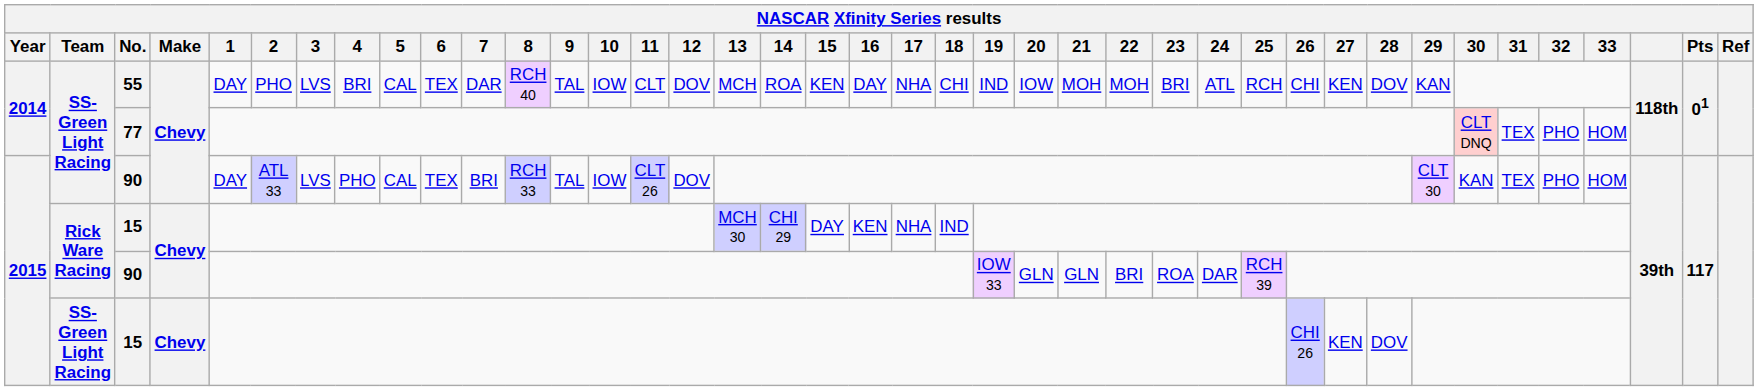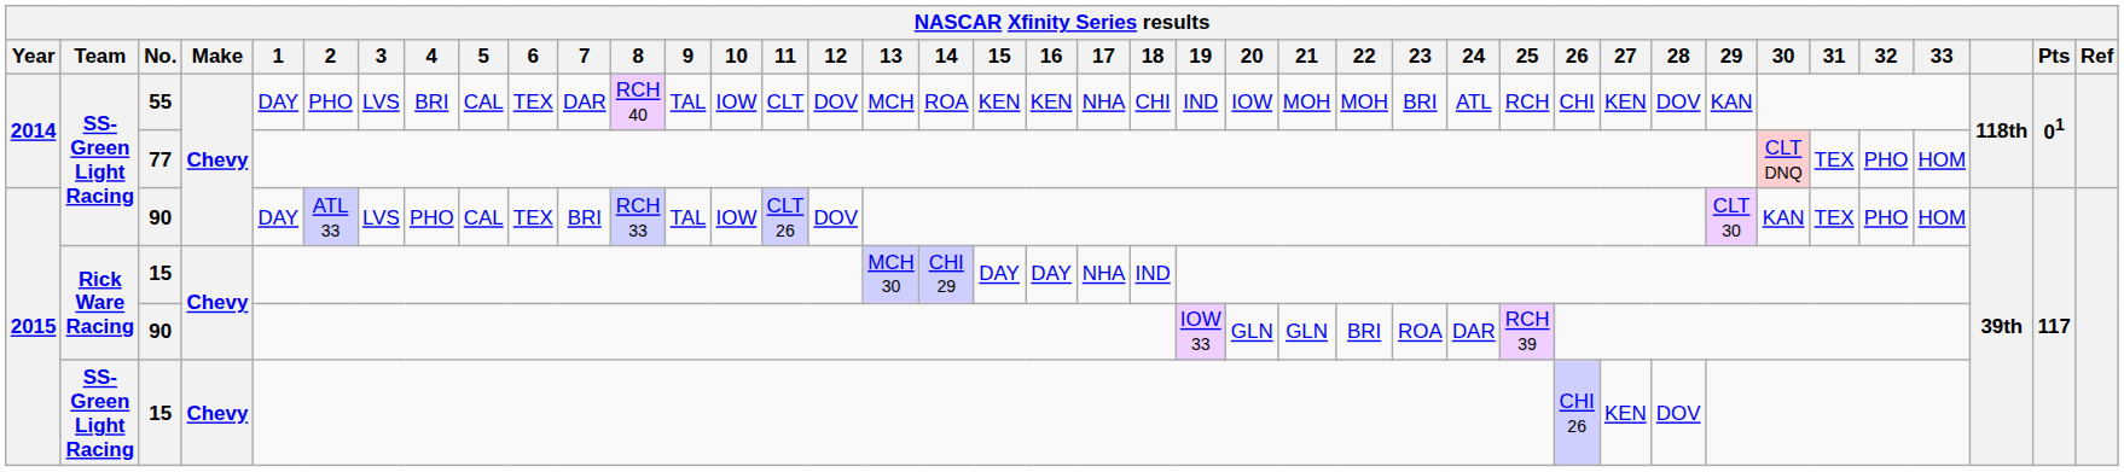 <table class="wikitable" style="text-align:center; font-size:75%">
 <tr>
 <th colspan=42><a href='#'>NASCAR</a> <a href='#'>Xfinity Series</a> results</th>
 </tr>
 <tr>
 <th>Year</th>
 <th>Team</th>
 <th>No.</th>
 <th>Make</th>
 <th>1</th>
 <th>2</th>
 <th>3</th>
 <th>4</th>
 <th>5</th>
 <th>6</th>
 <th>7</th>
 <th>8</th>
 <th>9</th>
 <th>10</th>
 <th>11</th>
 <th>12</th>
 <th>13</th>
 <th>14</th>
 <th>15</th>
 <th>16</th>
 <th>17</th>
 <th>18</th>
 <th>19</th>
 <th>20</th>
 <th>21</th>
 <th>22</th>
 <th>23</th>
 <th>24</th>
 <th>25</th>
 <th>26</th>
 <th>27</th>
 <th>28</th>
 <th>29</th>
 <th>30</th>
 <th>31</th>
 <th>32</th>
 <th>33</th>
 <th></th>
 <th>Pts</th>
 <th>Ref</th>
 </tr>
 <tr>
 <th rowspan=2><a href='#'>2014</a></th>
 <th rowspan=3><a href='#'>SS-Green Light Racing</a></th>
 <th>55</th>
 <th rowspan=3><a href='#'>Chevy</a></th>
 <td><a href='#'>DAY</a></td>
 <td><a href='#'>PHO</a></td>
 <td><a href='#'>LVS</a></td>
 <td><a href='#'>BRI</a></td>
 <td><a href='#'>CAL</a></td>
 <td><a href='#'>TEX</a></td>
 <td><a href='#'>DAR</a></td>
 <td style="background:#EFCFFF;"><a href='#'>RCH</a><br><small>40</small></td>
 <td><a href='#'>TAL</a></td>
 <td><a href='#'>IOW</a></td>
 <td><a href='#'>CLT</a></td>
 <td><a href='#'>DOV</a></td>
 <td><a href='#'>MCH</a></td>
 <td><a href='#'>ROA</a></td>
 <td><a href='#'>KEN</a></td>
-<td><a href='#'>DAY</a></td>
+<td><a href='#'>KEN</a></td>
 <td><a href='#'>NHA</a></td>
 <td><a href='#'>CHI</a></td>
 <td><a href='#'>IND</a></td>
 <td><a href='#'>IOW</a></td>
 <td><a href='#'>MOH</a></td>
 <td><a href='#'>MOH</a></td>
 <td><a href='#'>BRI</a></td>
 <td><a href='#'>ATL</a></td>
 <td><a href='#'>RCH</a></td>
 <td><a href='#'>CHI</a></td>
 <td><a href='#'>KEN</a></td>
 <td><a href='#'>DOV</a></td>
 <td><a href='#'>KAN</a></td>
 <td colspan=4></td>
 <th rowspan=2>118th</th>
 <th rowspan=2>0<sup>1</sup></th>
 <th rowspan=2></th>
 </tr>
 <tr>
 <th>77</th>
 <td colspan=29></td>
 <td style="background:#FFCFCF;"><a href='#'>CLT</a><br><small>DNQ</small></td>
 <td><a href='#'>TEX</a></td>
 <td><a href='#'>PHO</a></td>
 <td><a href='#'>HOM</a></td>
 </tr>
 <tr>
 <th rowspan=4><a href='#'>2015</a></th>
 <th>90</th>
 <td><a href='#'>DAY</a></td>
 <td style="background:#CFCFFF;"><a href='#'>ATL</a><br><small>33</small></td>
 <td><a href='#'>LVS</a></td>
 <td><a href='#'>PHO</a></td>
 <td><a href='#'>CAL</a></td>
 <td><a href='#'>TEX</a></td>
 <td><a href='#'>BRI</a></td>
 <td style="background:#CFCFFF;"><a href='#'>RCH</a><br><small>33</small></td>
 <td><a href='#'>TAL</a></td>
 <td><a href='#'>IOW</a></td>
 <td style="background:#CFCFFF;"><a href='#'>CLT</a><br><small>26</small></td>
 <td><a href='#'>DOV</a></td>
 <td colspan=16></td>
 <td style="background:#EFCFFF;"><a href='#'>CLT</a><br><small>30</small></td>
 <td><a href='#'>KAN</a></td>
 <td><a href='#'>TEX</a></td>
 <td><a href='#'>PHO</a></td>
 <td><a href='#'>HOM</a></td>
 <th rowspan=4>39th</th>
 <th rowspan=4>117</th>
 <th rowspan=4></th>
 </tr>
 <tr>
 <th rowspan=2><a href='#'>Rick Ware Racing</a></th>
 <th>15</th>
 <th rowspan=2><a href='#'>Chevy</a></th>
 <td colspan=12></td>
 <td style="background:#CFCFFF;"><a href='#'>MCH</a><br><small>30</small></td>
 <td style="background:#CFCFFF;"><a href='#'>CHI</a><br><small>29</small></td>
 <td><a href='#'>DAY</a></td>
-<td><a href='#'>KEN</a></td>
+<td><a href='#'>DAY</a></td>
 <td><a href='#'>NHA</a></td>
 <td><a href='#'>IND</a></td>
 <td colspan=15></td>
 </tr>
 <tr>
 <th>90</th>
 <td colspan=18></td>
 <td style="background:#EFCFFF;"><a href='#'>IOW</a><br><small>33</small></td>
 <td><a href='#'>GLN</a></td>
 <td><a href='#'>GLN</a></td>
 <td><a href='#'>BRI</a></td>
 <td><a href='#'>ROA</a></td>
 <td><a href='#'>DAR</a></td>
 <td style="background:#EFCFFF;"><a href='#'>RCH</a><br><small>39</small></td>
 <td colspan=8></td>
 </tr>
 <tr>
 <th><a href='#'>SS-Green Light Racing</a></th>
 <th>15</th>
 <th><a href='#'>Chevy</a></th>
 <td colspan=25></td>
 <td style="background:#CFCFFF;"><a href='#'>CHI</a><br><small>26</small></td>
 <td><a href='#'>KEN</a></td>
 <td><a href='#'>DOV</a></td>
 <td colspan=5></td>
 </tr>
 </table>
